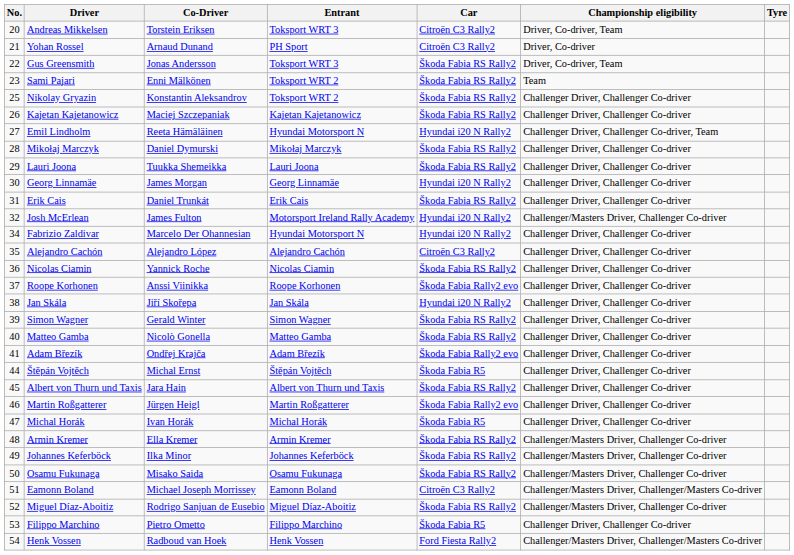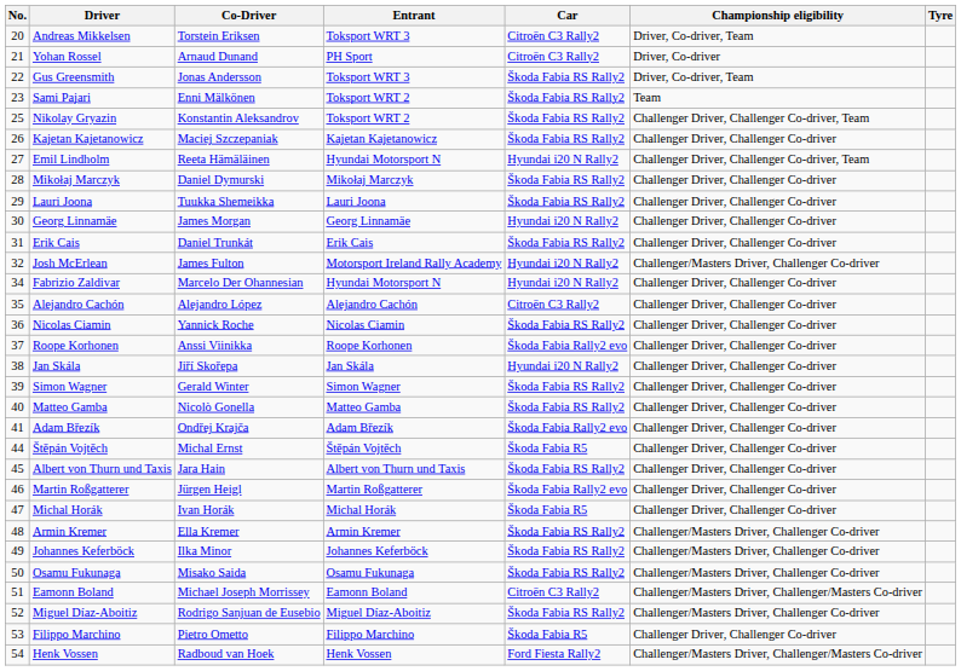 <table class="wikitable" style="font-size: 85%;">
 <tr>
 <th>No.</th>
 <th>Driver</th>
 <th>Co-Driver</th>
 <th>Entrant</th>
 <th>Car</th>
 <th>Championship eligibility</th>
 <th>Tyre</th>
 </tr>
 <tr>
 <td align="center">20</td>
 <td> <a href='#'>Andreas Mikkelsen</a></td>
 <td> <a href='#'>Torstein Eriksen</a></td>
 <td> <a href='#'>Toksport WRT 3</a></td>
 <td><a href='#'>Citroën C3 Rally2</a></td>
 <td>Driver, Co-driver, Team</td>
 <td align="center"></td>
 </tr>
 <tr>
 <td align="center">21</td>
 <td> <a href='#'>Yohan Rossel</a></td>
 <td> <a href='#'>Arnaud Dunand</a></td>
 <td> <a href='#'>PH Sport</a></td>
 <td><a href='#'>Citroën C3 Rally2</a></td>
 <td>Driver, Co-driver</td>
 <td align="center"></td>
 </tr>
 <tr>
 <td align="center">22</td>
 <td> <a href='#'>Gus Greensmith</a></td>
 <td> <a href='#'>Jonas Andersson</a></td>
 <td> <a href='#'>Toksport WRT 3</a></td>
 <td><a href='#'>Škoda Fabia RS Rally2</a></td>
 <td>Driver, Co-driver, Team</td>
 <td align="center"></td>
 </tr>
 <tr>
 <td align="center">23</td>
 <td> <a href='#'>Sami Pajari</a></td>
 <td> <a href='#'>Enni Mälkönen</a></td>
 <td> <a href='#'>Toksport WRT 2</a></td>
 <td><a href='#'>Škoda Fabia RS Rally2</a></td>
 <td>Team</td>
 <td align="center"></td>
 </tr>
 <tr>
 <td align="center">25</td>
 <td> <a href='#'>Nikolay Gryazin</a></td>
 <td> <a href='#'>Konstantin Aleksandrov</a></td>
 <td> <a href='#'>Toksport WRT 2</a></td>
 <td><a href='#'>Škoda Fabia RS Rally2</a></td>
-<td>Challenger Driver, Challenger Co-driver</td>
+<td>Challenger Driver, Challenger Co-driver, Team</td>
 <td align="center"></td>
 </tr>
 <tr>
 <td align="center">26</td>
 <td> <a href='#'>Kajetan Kajetanowicz</a></td>
 <td> <a href='#'>Maciej Szczepaniak</a></td>
 <td> <a href='#'>Kajetan Kajetanowicz</a></td>
 <td><a href='#'>Škoda Fabia RS Rally2</a></td>
 <td>Challenger Driver, Challenger Co-driver</td>
 <td align="center"></td>
 </tr>
 <tr>
 <td align="center">27</td>
 <td> <a href='#'>Emil Lindholm</a></td>
 <td> <a href='#'>Reeta Hämäläinen</a></td>
 <td> <a href='#'>Hyundai Motorsport N</a></td>
 <td><a href='#'>Hyundai i20 N Rally2</a></td>
 <td>Challenger Driver, Challenger Co-driver, Team</td>
 <td align="center"></td>
 </tr>
 <tr>
 <td align="center">28</td>
 <td> <a href='#'>Mikołaj Marczyk</a></td>
 <td> <a href='#'>Daniel Dymurski</a></td>
 <td> <a href='#'>Mikołaj Marczyk</a></td>
 <td><a href='#'>Škoda Fabia RS Rally2</a></td>
 <td>Challenger Driver, Challenger Co-driver</td>
 <td align="center"></td>
 </tr>
 <tr>
 <td align="center">29</td>
 <td> <a href='#'>Lauri Joona</a></td>
 <td> <a href='#'>Tuukka Shemeikka</a></td>
 <td> <a href='#'>Lauri Joona</a></td>
 <td><a href='#'>Škoda Fabia RS Rally2</a></td>
 <td>Challenger Driver, Challenger Co-driver</td>
 <td></td>
 </tr>
 <tr>
 <td align="center">30</td>
 <td> <a href='#'>Georg Linnamäe</a></td>
 <td> <a href='#'>James Morgan</a></td>
 <td> <a href='#'>Georg Linnamäe</a></td>
 <td><a href='#'>Hyundai i20 N Rally2</a></td>
 <td>Challenger Driver, Challenger Co-driver</td>
 <td align="center"></td>
 </tr>
 <tr>
 <td align="center">31</td>
 <td> <a href='#'>Erik Cais</a></td>
 <td> <a href='#'>Daniel Trunkát</a></td>
 <td> <a href='#'>Erik Cais</a></td>
 <td><a href='#'>Škoda Fabia RS Rally2</a></td>
 <td>Challenger Driver, Challenger Co-driver</td>
 <td align="center"></td>
 </tr>
 <tr>
 <td align="center">32</td>
 <td> <a href='#'>Josh McErlean</a></td>
 <td> <a href='#'>James Fulton</a></td>
 <td> <a href='#'>Motorsport Ireland Rally Academy</a></td>
 <td><a href='#'>Hyundai i20 N Rally2</a></td>
 <td>Challenger/Masters Driver, Challenger Co-driver</td>
 <td align="center"></td>
 </tr>
 <tr>
 <td align="center">34</td>
 <td> <a href='#'>Fabrizio Zaldivar</a></td>
 <td> <a href='#'>Marcelo Der Ohannesian</a></td>
 <td> <a href='#'>Hyundai Motorsport N</a></td>
 <td><a href='#'>Hyundai i20 N Rally2</a></td>
 <td>Challenger Driver, Challenger Co-driver</td>
 <td align="center"></td>
 </tr>
 <tr>
 <td align="center">35</td>
 <td> <a href='#'>Alejandro Cachón</a></td>
 <td> <a href='#'>Alejandro López</a></td>
 <td> <a href='#'>Alejandro Cachón</a></td>
 <td><a href='#'>Citroën C3 Rally2</a></td>
 <td>Challenger Driver, Challenger Co-driver</td>
 <td align="center"></td>
 </tr>
 <tr>
 <td align="center">36</td>
 <td> <a href='#'>Nicolas Ciamin</a></td>
 <td> <a href='#'>Yannick Roche</a></td>
 <td> <a href='#'>Nicolas Ciamin</a></td>
 <td><a href='#'>Škoda Fabia RS Rally2</a></td>
 <td>Challenger Driver, Challenger Co-driver</td>
 <td align="center"></td>
 </tr>
 <tr>
 <td align="center">37</td>
 <td> <a href='#'>Roope Korhonen</a></td>
 <td> <a href='#'>Anssi Viinikka</a></td>
 <td> <a href='#'>Roope Korhonen</a></td>
 <td><a href='#'>Škoda Fabia Rally2 evo</a></td>
 <td>Challenger Driver, Challenger Co-driver</td>
 <td align="center"></td>
 </tr>
 <tr>
 <td align="center">38</td>
 <td> <a href='#'>Jan Skála</a></td>
 <td> <a href='#'>Jiří Skořepa</a></td>
 <td> <a href='#'>Jan Skála</a></td>
 <td><a href='#'>Hyundai i20 N Rally2</a></td>
 <td>Challenger Driver, Challenger Co-driver</td>
 <td align="center"></td>
 </tr>
 <tr>
 <td align="center">39</td>
 <td> <a href='#'>Simon Wagner</a></td>
 <td> <a href='#'>Gerald Winter</a></td>
 <td> <a href='#'>Simon Wagner</a></td>
 <td><a href='#'>Škoda Fabia RS Rally2</a></td>
 <td>Challenger Driver, Challenger Co-driver</td>
 <td align="center"></td>
 </tr>
 <tr>
 <td align="center">40</td>
 <td> <a href='#'>Matteo Gamba</a></td>
 <td> <a href='#'>Nicolò Gonella</a></td>
 <td> <a href='#'>Matteo Gamba</a></td>
 <td><a href='#'>Škoda Fabia RS Rally2</a></td>
 <td>Challenger Driver, Challenger Co-driver</td>
 <td align="center"></td>
 </tr>
 <tr>
 <td align="center">41</td>
 <td> <a href='#'>Adam Březík</a></td>
 <td> <a href='#'>Ondřej Krajča</a></td>
 <td> <a href='#'>Adam Březík</a></td>
 <td><a href='#'>Škoda Fabia Rally2 evo</a></td>
 <td>Challenger Driver, Challenger Co-driver</td>
 <td align="center"></td>
 </tr>
 <tr>
 <td align="center">44</td>
 <td> <a href='#'>Štěpán Vojtěch</a></td>
 <td> <a href='#'>Michal Ernst</a></td>
 <td> <a href='#'>Štěpán Vojtěch</a></td>
 <td><a href='#'>Škoda Fabia R5</a></td>
 <td>Challenger Driver, Challenger Co-driver</td>
 <td align="center"></td>
 </tr>
 <tr>
 <td align="center">45</td>
 <td> <a href='#'>Albert von Thurn und Taxis</a></td>
 <td> <a href='#'>Jara Hain</a></td>
 <td> <a href='#'>Albert von Thurn und Taxis</a></td>
 <td><a href='#'>Škoda Fabia RS Rally2</a></td>
 <td>Challenger Driver, Challenger Co-driver</td>
 <td align="center"></td>
 </tr>
 <tr>
 <td align="center">46</td>
 <td> <a href='#'>Martin Roßgatterer</a></td>
 <td> <a href='#'>Jürgen Heigl</a></td>
 <td> <a href='#'>Martin Roßgatterer</a></td>
 <td><a href='#'>Škoda Fabia Rally2 evo</a></td>
 <td>Challenger Driver, Challenger Co-driver</td>
 <td align="center"></td>
 </tr>
 <tr>
 <td align="center">47</td>
 <td> <a href='#'>Michal Horák</a></td>
 <td> <a href='#'>Ivan Horák</a></td>
 <td> <a href='#'>Michal Horák</a></td>
 <td><a href='#'>Škoda Fabia R5</a></td>
 <td>Challenger Driver, Challenger Co-driver</td>
 <td align="center"></td>
 </tr>
 <tr>
 <td align="center">48</td>
 <td> <a href='#'>Armin Kremer</a></td>
 <td> <a href='#'>Ella Kremer</a></td>
 <td> <a href='#'>Armin Kremer</a></td>
 <td><a href='#'>Škoda Fabia RS Rally2</a></td>
 <td>Challenger/Masters Driver, Challenger Co-driver</td>
 <td align="center"></td>
 </tr>
 <tr>
 <td align="center">49</td>
 <td> <a href='#'>Johannes Keferböck</a></td>
 <td> <a href='#'>Ilka Minor</a></td>
 <td> <a href='#'>Johannes Keferböck</a></td>
 <td><a href='#'>Škoda Fabia RS Rally2</a></td>
 <td>Challenger/Masters Driver, Challenger Co-driver</td>
 <td align="center"></td>
 </tr>
 <tr>
 <td align="center">50</td>
 <td> <a href='#'>Osamu Fukunaga</a></td>
 <td> <a href='#'>Misako Saida</a></td>
 <td> <a href='#'>Osamu Fukunaga</a></td>
 <td><a href='#'>Škoda Fabia RS Rally2</a></td>
 <td>Challenger/Masters Driver, Challenger Co-driver</td>
 <td align="center"></td>
 </tr>
 <tr>
 <td align="center">51</td>
 <td> <a href='#'>Eamonn Boland</a></td>
 <td> <a href='#'>Michael Joseph Morrissey</a></td>
 <td> <a href='#'>Eamonn Boland</a></td>
 <td><a href='#'>Citroën C3 Rally2</a></td>
 <td>Challenger/Masters Driver, Challenger/Masters Co-driver</td>
 <td align="center"></td>
 </tr>
 <tr>
 <td align="center">52</td>
 <td> <a href='#'>Miguel Díaz-Aboitiz</a></td>
 <td> <a href='#'>Rodrigo Sanjuan de Eusebio</a></td>
 <td> <a href='#'>Miguel Díaz-Aboitiz</a></td>
 <td><a href='#'>Škoda Fabia RS Rally2</a></td>
 <td>Challenger/Masters Driver, Challenger Co-driver</td>
 <td align="center"></td>
 </tr>
 <tr>
 <td align="center">53</td>
 <td> <a href='#'>Filippo Marchino</a></td>
 <td> <a href='#'>Pietro Ometto</a></td>
 <td> <a href='#'>Filippo Marchino</a></td>
 <td><a href='#'>Škoda Fabia R5</a></td>
 <td>Challenger Driver, Challenger Co-driver</td>
 <td align="center"></td>
 </tr>
 <tr>
 <td align="center">54</td>
 <td> <a href='#'>Henk Vossen</a></td>
 <td> <a href='#'>Radboud van Hoek</a></td>
 <td> <a href='#'>Henk Vossen</a></td>
 <td><a href='#'>Ford Fiesta Rally2</a></td>
 <td>Challenger/Masters Driver, Challenger/Masters Co-driver</td>
 <td align="center"></td>
 </tr>
 </table>
